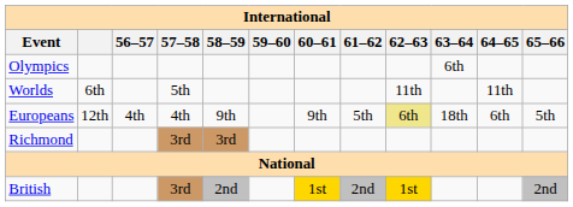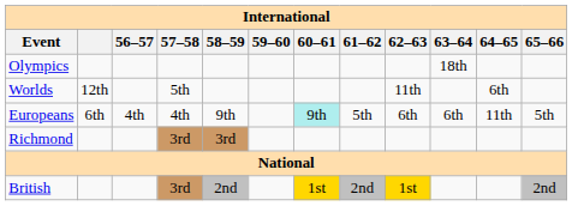 <table class="wikitable" style="text-align:center">
 <tr>
 <th style="background-color: #ffdead; " colspan=12 align=center>International</th>
 </tr>
 <tr>
 <th>Event</th>
 <th></th>
 <th>56–57</th>
 <th>57–58</th>
 <th>58–59</th>
 <th>59–60</th>
 <th>60–61</th>
 <th>61–62</th>
 <th>62–63</th>
 <th>63–64</th>
 <th>64–65</th>
 <th>65–66</th>
 </tr>
 <tr>
 <td align=left><a href='#'>Olympics</a></td>
 <td></td>
 <td></td>
 <td></td>
 <td></td>
 <td></td>
 <td></td>
 <td></td>
 <td></td>
-<td>6th</td>
+<td>18th</td>
 <td></td>
 <td></td>
 </tr>
 <tr>
 <td align=left><a href='#'>Worlds</a></td>
-<td>6th</td>
+<td>12th</td>
 <td></td>
 <td>5th</td>
 <td></td>
 <td></td>
 <td></td>
 <td></td>
 <td>11th</td>
 <td></td>
-<td>11th</td>
+<td>6th</td>
 <td></td>
 </tr>
 <tr>
 <td align=left><a href='#'>Europeans</a></td>
-<td>12th</td>
+<td>6th</td>
 <td>4th</td>
 <td>4th</td>
 <td>9th</td>
 <td></td>
-<td>9th</td>
+<td style="background: paleturquoise;">9th</td>
 <td>5th</td>
-<td style="background: khaki;">6th</td>
-<td>18th</td>
 <td>6th</td>
+<td>6th</td>
+<td>11th</td>
 <td>5th</td>
 </tr>
 <tr>
 <td align=left><a href='#'>Richmond</a></td>
 <td></td>
 <td></td>
 <td bgcolor=cc9966>3rd</td>
 <td bgcolor=cc9966>3rd</td>
 <td></td>
 <td></td>
 <td></td>
 <td></td>
 <td></td>
 <td></td>
 <td></td>
 </tr>
 <tr>
 <th style="background-color: #ffdead; " colspan=12 align=center>National</th>
 </tr>
 <tr>
 <td align=left><a href='#'>British</a></td>
 <td></td>
 <td></td>
 <td bgcolor=cc9966>3rd</td>
 <td bgcolor=silver>2nd</td>
 <td></td>
 <td bgcolor=gold>1st</td>
 <td bgcolor=silver>2nd</td>
 <td bgcolor=gold>1st</td>
 <td></td>
 <td></td>
 <td bgcolor=silver>2nd</td>
 </tr>
 </table>
